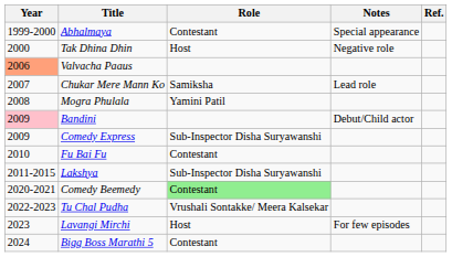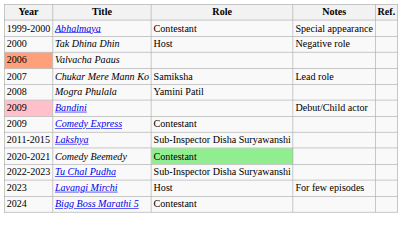 <table class="wikitable">
 <tr>
 <th>Year</th>
 <th>Title</th>
 <th>Role</th>
 <th>Notes</th>
 <th>Ref.</th>
 </tr>
 <tr>
 <td>1999-2000</td>
 <td><em><a href='#'>Abhalmaya</a></em></td>
 <td>Contestant</td>
 <td>Special appearance</td>
 <td></td>
 </tr>
 <tr>
 <td>2000</td>
 <td><em>Tak Dhina Dhin</em></td>
 <td>Host</td>
 <td>Negative role</td>
 <td></td>
 </tr>
 <tr>
 <td style="background: lightsalmon;">2006</td>
 <td><em>Valvacha Paaus</em></td>
 <td></td>
 <td></td>
 <td></td>
 </tr>
 <tr>
 <td>2007</td>
 <td><em>Chukar Mere Mann Ko</em></td>
 <td>Samiksha</td>
 <td>Lead role</td>
 <td></td>
 </tr>
 <tr>
 <td>2008</td>
 <td><em>Mogra Phulala</em></td>
 <td>Yamini Patil</td>
 <td></td>
 <td></td>
 </tr>
 <tr>
 <td style="background: pink;">2009</td>
 <td><em><a href='#'>Bandini</a></em></td>
 <td></td>
 <td>Debut/Child actor</td>
 <td></td>
 </tr>
 <tr>
 <td>2009</td>
 <td><em><a href='#'>Comedy Express</a></em></td>
-<td>Sub-Inspector Disha Suryawanshi</td>
-<td></td>
-<td></td>
-</tr>
-<tr>
-<td>2010</td>
-<td><em><a href='#'>Fu Bai Fu</a></em></td>
 <td>Contestant</td>
 <td></td>
 <td></td>
 </tr>
 <tr>
 <td>2011-2015</td>
 <td><em><a href='#'>Lakshya</a></em></td>
 <td>Sub-Inspector Disha Suryawanshi</td>
 <td></td>
 <td></td>
 </tr>
 <tr>
 <td>2020-2021</td>
 <td><em>Comedy Beemedy</em></td>
 <td style="background: lightgreen;">Contestant</td>
 <td></td>
 <td></td>
 </tr>
 <tr>
 <td>2022-2023</td>
 <td><em><a href='#'>Tu Chal Pudha</a></em></td>
-<td>Vrushali Sontakke/ Meera Kalsekar</td>
+<td>Sub-Inspector Disha Suryawanshi</td>
 <td></td>
 <td></td>
 </tr>
 <tr>
 <td>2023</td>
 <td><em><a href='#'>Lavangi Mirchi</a></em></td>
 <td>Host</td>
 <td>For few episodes</td>
 <td></td>
 </tr>
 <tr>
 <td>2024</td>
 <td><a href='#'><em>Bigg Boss Marathi 5</em></a></td>
 <td>Contestant</td>
 <td></td>
 <td></td>
 </tr>
 </table>
